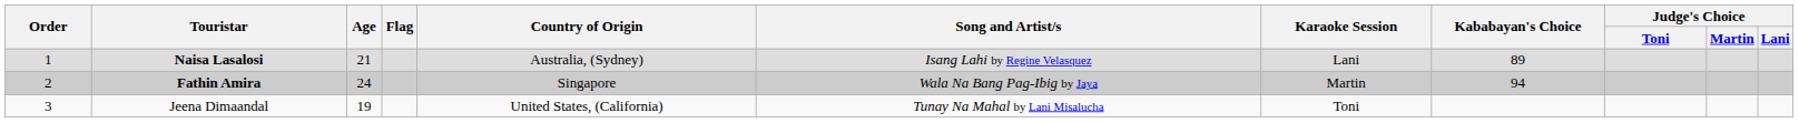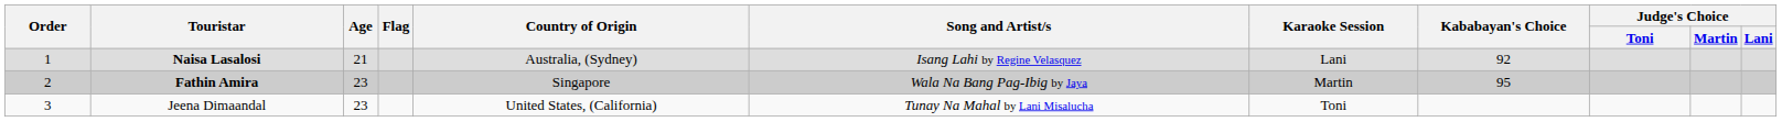 <table class="wikitable" style="text-align:center; line-height:17px; width:100%;">
 <tr>
 <th scope="col" rowspan="2" width="05%">Order</th>
 <th scope="col" rowspan="2" width="15%">Touristar</th>
 <th scope="col" rowspan="2" width="02%">Age</th>
 <th scope="col" rowspan="2" width="02%">Flag</th>
 <th scope="col" rowspan="2" width="20%">Country of Origin</th>
 <th scope="col" rowspan="2" width="30%">Song and Artist/s</th>
 <th scope="col" rowspan="2" width="10%">Karaoke Session</th>
 <th scope="col" rowspan="2" width="10%">Kababayan's Choice</th>
 <th scope="col" colspan="3" width="25%">Judge's Choice</th>
 </tr>
 <tr>
 <th width="08%"><a href='#'>Toni</a></th>
 <th width="09%"><a href='#'>Martin</a></th>
 <th width="08%"><a href='#'>Lani</a></th>
 </tr>
 <tr style="background:#DDD;">
 <td>1</td>
 <td><strong>Naisa Lasalosi</strong></td>
 <td>21</td>
 <td></td>
 <td>Australia, (Sydney)</td>
 <td><em>Isang Lahi</em> <small>by <a href='#'>Regine Velasquez</a></small></td>
 <td>Lani</td>
-<td>89</td>
+<td>92</td>
 <td></td>
 <td></td>
 <td></td>
 </tr>
 <tr style="background:#CCC;">
 <td>2</td>
 <td><strong>Fathin Amira</strong></td>
-<td>24</td>
+<td>23</td>
 <td></td>
 <td>Singapore</td>
 <td><em>Wala Na Bang Pag-Ibig</em> <small>by <a href='#'>Jaya</a></small></td>
 <td>Martin</td>
-<td>94</td>
+<td>95</td>
 <td></td>
 <td></td>
 <td></td>
 </tr>
 <tr>
 <td>3</td>
 <td>Jeena Dimaandal</td>
-<td>19</td>
+<td>23</td>
 <td></td>
 <td>United States, (California)</td>
 <td><em>Tunay Na Mahal</em> <small>by <a href='#'>Lani Misalucha</a></small></td>
 <td>Toni</td>
 <td></td>
 <td></td>
 <td></td>
 <td></td>
 </tr>
 </table>
